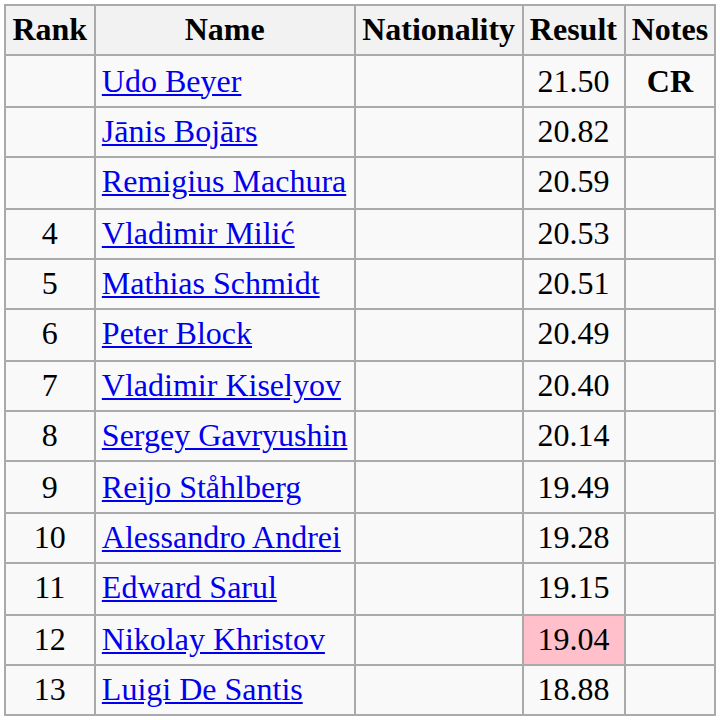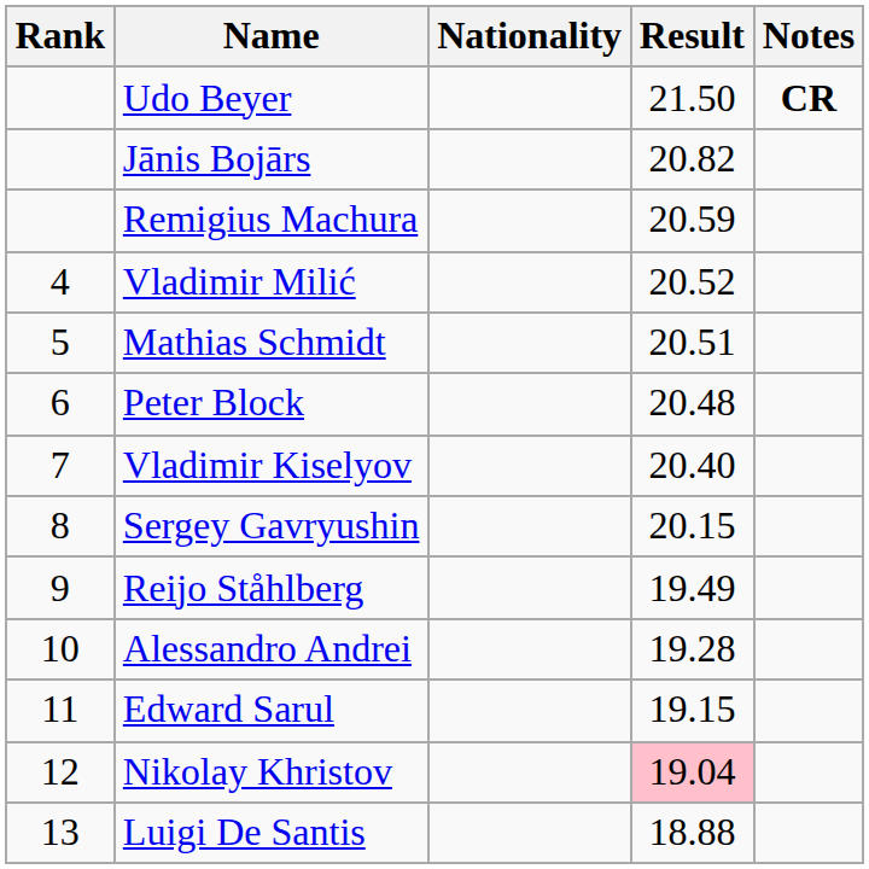 <table class="wikitable sortable" style="text-align:center">
 <tr>
 <th>Rank</th>
 <th>Name</th>
 <th>Nationality</th>
 <th>Result</th>
 <th>Notes</th>
 </tr>
 <tr>
 <td></td>
 <td align=left><a href='#'>Udo Beyer</a></td>
 <td align=left></td>
 <td>21.50</td>
 <td><strong>CR</strong></td>
 </tr>
 <tr>
 <td></td>
 <td align=left><a href='#'>Jānis Bojārs</a></td>
 <td align=left></td>
 <td>20.82</td>
 <td></td>
 </tr>
 <tr>
 <td></td>
 <td align=left><a href='#'>Remigius Machura</a></td>
 <td align=left></td>
 <td>20.59</td>
 <td></td>
 </tr>
 <tr>
 <td>4</td>
 <td align=left><a href='#'>Vladimir Milić</a></td>
 <td align=left></td>
-<td>20.53</td>
+<td>20.52</td>
 <td></td>
 </tr>
 <tr>
 <td>5</td>
 <td align=left><a href='#'>Mathias Schmidt</a></td>
 <td align=left></td>
 <td>20.51</td>
 <td></td>
 </tr>
 <tr>
 <td>6</td>
 <td align=left><a href='#'>Peter Block</a></td>
 <td align=left></td>
-<td>20.49</td>
+<td>20.48</td>
 <td></td>
 </tr>
 <tr>
 <td>7</td>
 <td align=left><a href='#'>Vladimir Kiselyov</a></td>
 <td align=left></td>
 <td>20.40</td>
 <td></td>
 </tr>
 <tr>
 <td>8</td>
 <td align=left><a href='#'>Sergey Gavryushin</a></td>
 <td align=left></td>
-<td>20.14</td>
+<td>20.15</td>
 <td></td>
 </tr>
 <tr>
 <td>9</td>
 <td align=left><a href='#'>Reijo Ståhlberg</a></td>
 <td align=left></td>
 <td>19.49</td>
 <td></td>
 </tr>
 <tr>
 <td>10</td>
 <td align=left><a href='#'>Alessandro Andrei</a></td>
 <td align=left></td>
 <td>19.28</td>
 <td></td>
 </tr>
 <tr>
 <td>11</td>
 <td align=left><a href='#'>Edward Sarul</a></td>
 <td align=left></td>
 <td>19.15</td>
 <td></td>
 </tr>
 <tr>
 <td>12</td>
 <td align=left><a href='#'>Nikolay Khristov</a></td>
 <td align=left></td>
 <td style="background: pink;">19.04</td>
 <td></td>
 </tr>
 <tr>
 <td>13</td>
 <td align=left><a href='#'>Luigi De Santis</a></td>
 <td align=left></td>
 <td>18.88</td>
 <td></td>
 </tr>
 </table>
